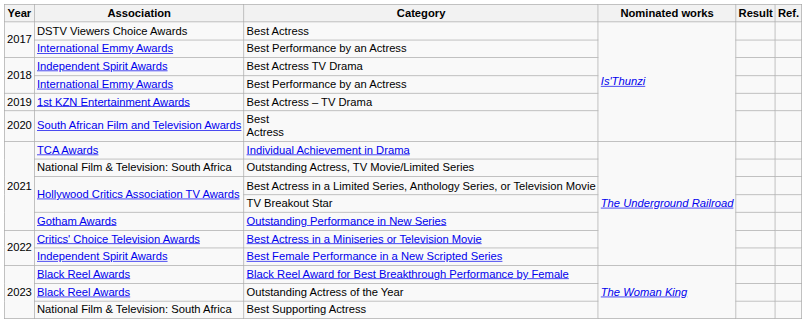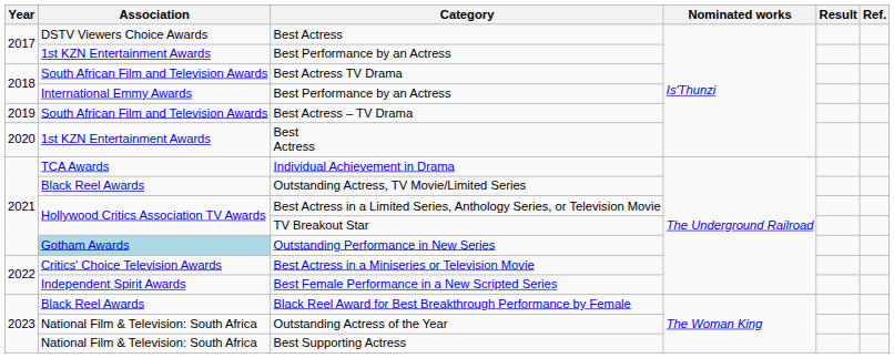 <table class="wikitable sortable">
 <tr>
 <th>Year</th>
 <th>Association</th>
 <th>Category</th>
 <th>Nominated works</th>
 <th>Result</th>
 <th>Ref.</th>
 </tr>
 <tr>
 <td rowspan=2>2017</td>
 <td>DSTV Viewers Choice Awards</td>
 <td>Best Actress</td>
 <td rowspan="6"><em><a href='#'>Is'Thunzi</a></em></td>
 <td></td>
 <td></td>
 </tr>
 <tr>
-<td><a href='#'>International Emmy Awards</a></td>
+<td><a href='#'>1st KZN Entertainment Awards</a></td>
 <td>Best Performance by an Actress</td>
 <td></td>
 <td></td>
 </tr>
 <tr>
 <td rowspan=2>2018</td>
-<td><a href='#'>Independent Spirit Awards</a></td>
+<td><a href='#'>South African Film and Television Awards</a></td>
 <td>Best Actress TV Drama</td>
 <td></td>
 <td></td>
 </tr>
 <tr>
 <td><a href='#'>International Emmy Awards</a></td>
 <td>Best Performance by an Actress</td>
 <td></td>
 <td></td>
 </tr>
 <tr>
 <td rowspan=1>2019</td>
-<td><a href='#'>1st KZN Entertainment Awards</a></td>
+<td><a href='#'>South African Film and Television Awards</a></td>
 <td>Best Actress – TV Drama</td>
 <td></td>
 <td></td>
 </tr>
 <tr>
 <td>2020</td>
-<td><a href='#'>South African Film and Television Awards</a></td>
+<td><a href='#'>1st KZN Entertainment Awards</a></td>
 <td>Best<br>Actress</td>
 <td></td>
 <td></td>
 </tr>
 <tr>
 <td rowspan=5>2021</td>
 <td><a href='#'>TCA Awards</a></td>
 <td><a href='#'>Individual Achievement in Drama</a></td>
 <td rowspan=7><em><a href='#'>The Underground Railroad</a></em></td>
 <td></td>
 <td></td>
 </tr>
 <tr>
-<td>National Film & Television: South Africa</td>
+<td><a href='#'>Black Reel Awards</a></td>
 <td>Outstanding Actress, TV Movie/Limited Series</td>
 <td></td>
 <td></td>
 </tr>
 <tr>
 <td rowspan=2><a href='#'>Hollywood Critics Association TV Awards</a></td>
 <td>Best Actress in a Limited Series, Anthology Series, or Television Movie</td>
 <td></td>
 <td></td>
 </tr>
 <tr>
 <td>TV Breakout Star</td>
 <td></td>
 <td></td>
 </tr>
 <tr>
-<td><a href='#'>Gotham Awards</a></td>
+<td style="background: lightblue;"><a href='#'>Gotham Awards</a></td>
 <td><a href='#'>Outstanding Performance in New Series</a></td>
 <td></td>
 <td></td>
 </tr>
 <tr>
 <td rowspan="2">2022</td>
 <td><a href='#'>Critics' Choice Television Awards</a></td>
 <td><a href='#'>Best Actress in a Miniseries or Television Movie</a></td>
 <td></td>
 <td></td>
 </tr>
 <tr>
 <td><a href='#'>Independent Spirit Awards</a></td>
 <td><a href='#'>Best Female Performance in a New Scripted Series</a></td>
 <td></td>
 <td></td>
 </tr>
 <tr>
 <td rowspan="3">2023</td>
 <td><a href='#'>Black Reel Awards</a></td>
 <td><a href='#'>Black Reel Award for Best Breakthrough Performance by Female</a></td>
 <td rowspan=3><em><a href='#'>The Woman King</a></em></td>
 <td></td>
 <td></td>
 </tr>
 <tr>
-<td><a href='#'>Black Reel Awards</a></td>
+<td>National Film & Television: South Africa</td>
 <td>Outstanding Actress of the Year</td>
 <td></td>
 <td></td>
 </tr>
 <tr>
 <td>National Film & Television: South Africa</td>
 <td>Best Supporting Actress</td>
 <td></td>
 <td></td>
 </tr>
 </table>
